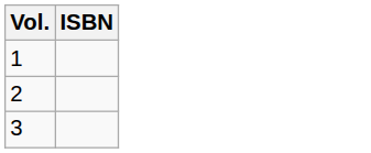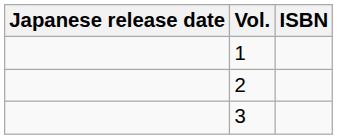 <table class="wikitable">
 <tr>
+<th>Japanese release date</th>
 <th>Vol.</th>
 <th>ISBN</th>
 </tr>
 <tr>
+<td></td>
 <td>1</td>
 <td></td>
 </tr>
 <tr>
+<td></td>
 <td>2</td>
 <td></td>
 </tr>
 <tr>
+<td></td>
 <td>3</td>
 <td></td>
 </tr>
 </table>
